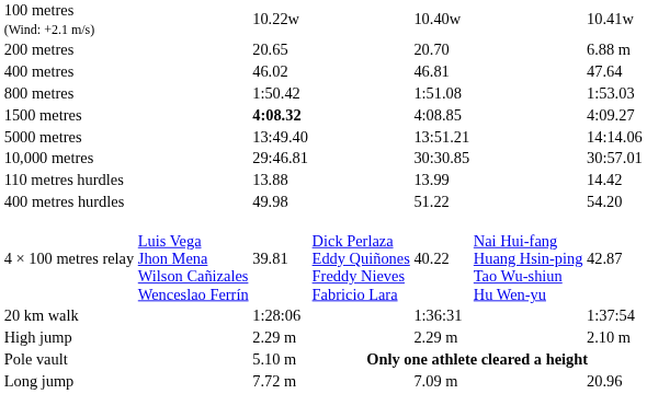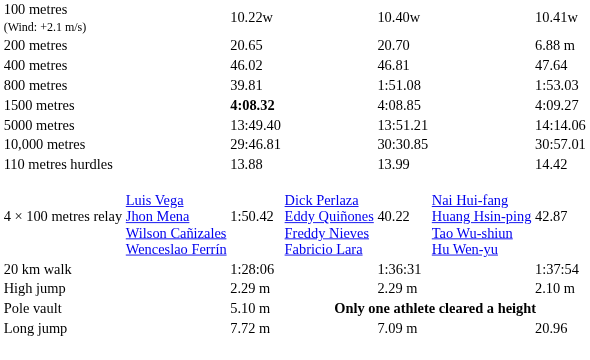 <table>
 <tr>
 <td>100 metres<br><small>(Wind: +2.1 m/s)</small></td>
 <td></td>
 <td>10.22w</td>
 <td></td>
 <td>10.40w</td>
 <td></td>
 <td>10.41w</td>
 </tr>
 <tr>
 <td>200 metres</td>
 <td></td>
 <td>20.65</td>
 <td></td>
 <td>20.70</td>
 <td></td>
 <td>6.88 m</td>
 </tr>
 <tr>
 <td>400 metres</td>
 <td></td>
 <td>46.02</td>
 <td></td>
 <td>46.81</td>
 <td></td>
 <td>47.64</td>
 </tr>
 <tr>
 <td>800 metres</td>
 <td></td>
-<td>1:50.42</td>
+<td>39.81 </td>
 <td></td>
 <td>1:51.08</td>
 <td></td>
 <td>1:53.03</td>
 </tr>
 <tr>
 <td>1500 metres</td>
 <td></td>
 <td><strong>4:08.32</strong></td>
 <td></td>
 <td>4:08.85</td>
 <td></td>
 <td>4:09.27</td>
 </tr>
 <tr>
 <td>5000 metres</td>
 <td></td>
 <td>13:49.40</td>
 <td></td>
 <td>13:51.21</td>
 <td></td>
 <td>14:14.06</td>
 </tr>
 <tr>
 <td>10,000 metres</td>
 <td></td>
 <td>29:46.81</td>
 <td></td>
 <td>30:30.85</td>
 <td></td>
 <td>30:57.01</td>
 </tr>
 <tr>
 <td>110 metres hurdles</td>
 <td></td>
 <td>13.88</td>
 <td></td>
 <td>13.99</td>
 <td></td>
 <td>14.42</td>
 </tr>
 <tr>
-<td>400 metres hurdles</td>
-<td></td>
-<td>49.98</td>
-<td></td>
-<td>51.22</td>
-<td></td>
-<td>54.20</td>
-</tr>
-<tr>
 <td>4 × 100 metres relay</td>
 <td><br><a href='#'>Luis Vega</a><br><a href='#'>Jhon Mena</a><br><a href='#'>Wilson Cañizales</a><br><a href='#'>Wenceslao Ferrín</a></td>
-<td>39.81 </td>
+<td>1:50.42</td>
 <td><br><a href='#'>Dick Perlaza</a><br><a href='#'>Eddy Quiñones</a><br><a href='#'>Freddy Nieves</a><br><a href='#'>Fabricio Lara</a></td>
 <td>40.22</td>
 <td><br><a href='#'>Nai Hui-fang</a><br><a href='#'>Huang Hsin-ping</a><br><a href='#'>Tao Wu-shiun</a><br><a href='#'>Hu Wen-yu</a></td>
 <td>42.87</td>
 </tr>
 <tr>
 <td>20 km walk</td>
 <td></td>
 <td>1:28:06</td>
 <td></td>
 <td>1:36:31</td>
 <td></td>
 <td>1:37:54</td>
 </tr>
 <tr>
 <td>High jump</td>
 <td></td>
 <td>2.29 m</td>
 <td></td>
 <td>2.29 m</td>
 <td></td>
 <td>2.10 m</td>
 </tr>
 <tr>
 <td>Pole vault</td>
 <td></td>
 <td>5.10 m</td>
 <th colspan=4>Only one athlete cleared a height</th>
 </tr>
 <tr>
 <td>Long jump</td>
 <td></td>
 <td>7.72 m</td>
 <td></td>
 <td>7.09 m</td>
 <td></td>
 <td>20.96</td>
 </tr>
 <tr>
 </tr>
 </table>
